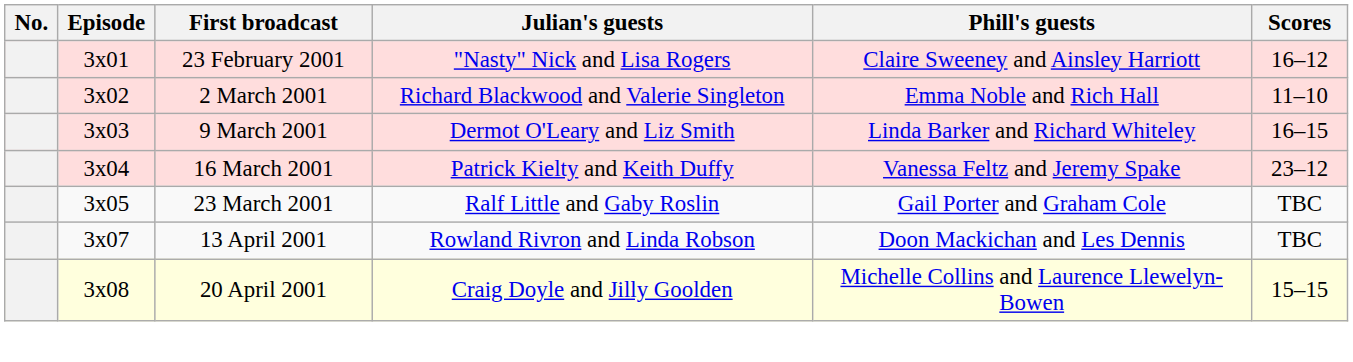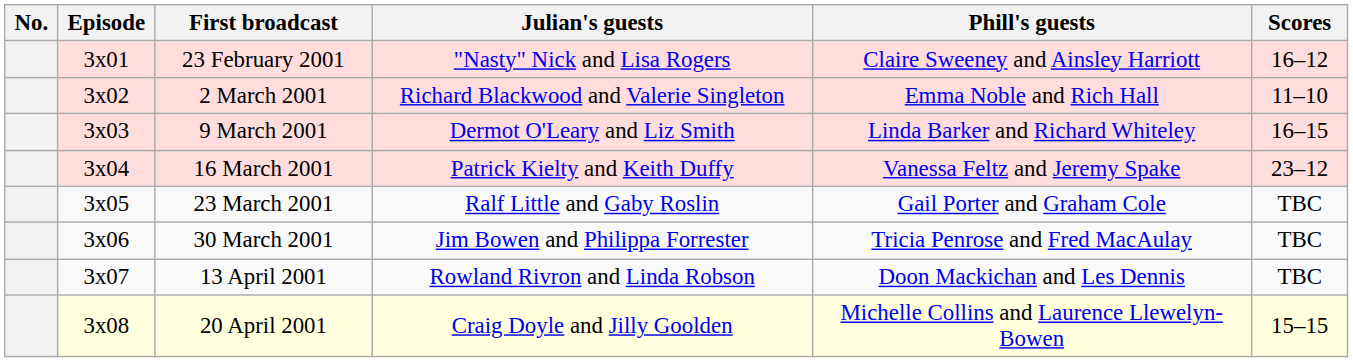 <table class="wikitable plainrowheaders"  style="text-align:center;">
 <tr>
 <th scope"col" style="width:30px;">No.</th>
 <th scope"col" style="width:60px;">Episode</th>
 <th scope"col" style="width:145px;">First broadcast</th>
 <th scope"col" style="width:300px;">Julian's guests</th>
 <th scope"col" style="width:300px;">Phill's guests</th>
 <th scope"col" style="width:60px;">Scores</th>
 </tr>
 <tr style="background:#fdd;">
 <th scope="row"></th>
 <td>3x01</td>
 <td>23 February 2001</td>
 <td><a href='#'>"Nasty" Nick</a> and <a href='#'>Lisa Rogers</a></td>
 <td><a href='#'>Claire Sweeney</a> and <a href='#'>Ainsley Harriott</a></td>
 <td>16–12</td>
 </tr>
 <tr style="background:#fdd;">
 <th scope="row"></th>
 <td>3x02</td>
 <td>2 March 2001</td>
 <td><a href='#'>Richard Blackwood</a> and <a href='#'>Valerie Singleton</a></td>
 <td><a href='#'>Emma Noble</a> and <a href='#'>Rich Hall</a></td>
 <td>11–10</td>
 </tr>
 <tr style="background:#fdd;">
 <th scope="row"></th>
 <td>3x03</td>
 <td>9 March 2001</td>
 <td><a href='#'>Dermot O'Leary</a> and <a href='#'>Liz Smith</a></td>
 <td><a href='#'>Linda Barker</a> and <a href='#'>Richard Whiteley</a></td>
 <td>16–15</td>
 </tr>
 <tr style="background:#fdd;">
 <th scope="row"></th>
 <td>3x04</td>
 <td>16 March 2001</td>
 <td><a href='#'>Patrick Kielty</a> and <a href='#'>Keith Duffy</a></td>
 <td><a href='#'>Vanessa Feltz</a> and <a href='#'>Jeremy Spake</a></td>
 <td>23–12</td>
 </tr>
 <tr>
 <th scope="row"></th>
 <td>3x05</td>
 <td>23 March 2001</td>
 <td><a href='#'>Ralf Little</a> and <a href='#'>Gaby Roslin</a></td>
 <td><a href='#'>Gail Porter</a> and <a href='#'>Graham Cole</a></td>
 <td>TBC</td>
 </tr>
 <tr>
 <th scope="row"></th>
+<td>3x06</td>
+<td>30 March 2001</td>
+<td><a href='#'>Jim Bowen</a> and <a href='#'>Philippa Forrester</a></td>
+<td><a href='#'>Tricia Penrose</a> and <a href='#'>Fred MacAulay</a></td>
+<td>TBC</td>
+</tr>
+<tr>
+<th scope="row"></th>
 <td>3x07</td>
 <td>13 April 2001</td>
 <td><a href='#'>Rowland Rivron</a> and <a href='#'>Linda Robson</a></td>
 <td><a href='#'>Doon Mackichan</a> and <a href='#'>Les Dennis</a></td>
 <td>TBC</td>
 </tr>
 <tr style="background:#ffd;">
 <th scope="row"></th>
 <td>3x08</td>
 <td>20 April 2001</td>
 <td><a href='#'>Craig Doyle</a> and <a href='#'>Jilly Goolden</a></td>
 <td><a href='#'>Michelle Collins</a> and <a href='#'>Laurence Llewelyn-Bowen</a></td>
 <td>15–15</td>
 </tr>
 </table>
